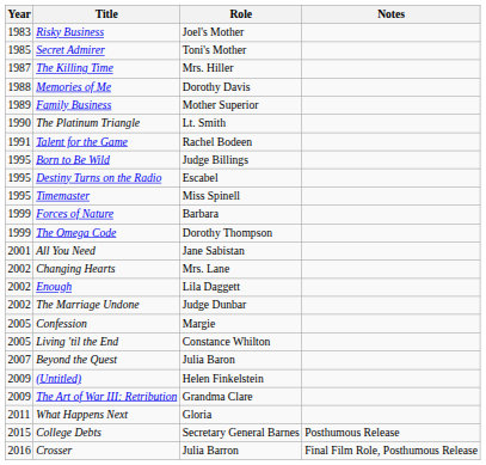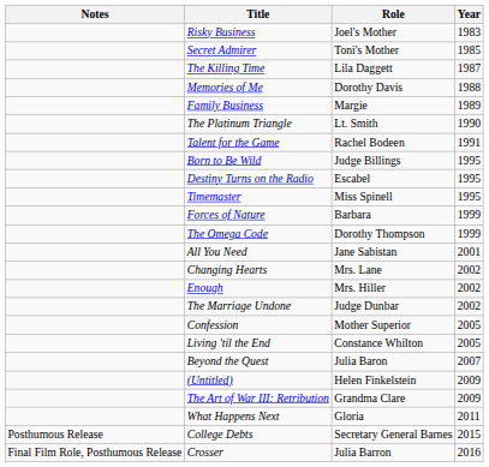 <table class="wikitable sortable">
 <tr>
-<th>Year</th>
+<th>Notes</th>
 <th>Title</th>
 <th>Role</th>
-<th>Notes</th>
+<th>Year</th>
 </tr>
 <tr>
-<td>1983</td>
+<td></td>
 <td><em><a href='#'>Risky Business</a></em></td>
 <td>Joel's Mother</td>
-<td></td>
+<td>1983</td>
 </tr>
 <tr>
-<td>1985</td>
+<td></td>
 <td><a href='#'><em>Secret Admirer</em></a></td>
 <td>Toni's Mother</td>
-<td></td>
+<td>1985</td>
 </tr>
 <tr>
+<td></td>
+<td><a href='#'><em>The Killing Time</em></a></td>
+<td>Lila Daggett</td>
 <td>1987</td>
-<td><a href='#'><em>The Killing Time</em></a></td>
-<td>Mrs. Hiller</td>
-<td></td>
 </tr>
 <tr>
-<td>1988</td>
+<td></td>
 <td><em><a href='#'>Memories of Me</a></em></td>
 <td>Dorothy Davis</td>
-<td></td>
+<td>1988</td>
 </tr>
 <tr>
+<td></td>
+<td><a href='#'><em>Family Business</em></a></td>
+<td>Margie</td>
 <td>1989</td>
-<td><a href='#'><em>Family Business</em></a></td>
-<td>Mother Superior</td>
-<td></td>
 </tr>
 <tr>
-<td>1990</td>
+<td></td>
 <td><em>The Platinum Triangle</em></td>
 <td>Lt. Smith</td>
-<td></td>
+<td>1990</td>
 </tr>
 <tr>
-<td>1991</td>
+<td></td>
 <td><em><a href='#'>Talent for the Game</a></em></td>
 <td>Rachel Bodeen</td>
-<td></td>
+<td>1991</td>
 </tr>
 <tr>
-<td>1995</td>
+<td></td>
 <td><a href='#'><em>Born to Be Wild</em></a></td>
 <td>Judge Billings</td>
-<td></td>
+<td>1995</td>
 </tr>
 <tr>
-<td>1995</td>
+<td></td>
 <td><em><a href='#'>Destiny Turns on the Radio</a></em></td>
 <td>Escabel</td>
-<td></td>
+<td>1995</td>
 </tr>
 <tr>
-<td>1995</td>
+<td></td>
 <td><a href='#'><em>Timemaster</em></a></td>
 <td>Miss Spinell</td>
-<td></td>
+<td>1995</td>
 </tr>
 <tr>
-<td>1999</td>
+<td></td>
 <td><a href='#'><em>Forces of Nature</em></a></td>
 <td>Barbara</td>
-<td></td>
+<td>1999</td>
 </tr>
 <tr>
-<td>1999</td>
+<td></td>
 <td><em><a href='#'>The Omega Code</a></em></td>
 <td>Dorothy Thompson</td>
-<td></td>
+<td>1999</td>
 </tr>
 <tr>
-<td>2001</td>
+<td></td>
 <td><em>All You Need</em></td>
 <td>Jane Sabistan</td>
-<td></td>
+<td>2001</td>
 </tr>
 <tr>
-<td>2002</td>
+<td></td>
 <td><em>Changing Hearts</em></td>
 <td>Mrs. Lane</td>
-<td></td>
+<td>2002</td>
 </tr>
 <tr>
+<td></td>
+<td><a href='#'><em>Enough</em></a></td>
+<td>Mrs. Hiller</td>
 <td>2002</td>
-<td><a href='#'><em>Enough</em></a></td>
-<td>Lila Daggett</td>
-<td></td>
 </tr>
 <tr>
-<td>2002</td>
+<td></td>
 <td><em>The Marriage Undone</em></td>
 <td>Judge Dunbar</td>
-<td></td>
+<td>2002</td>
 </tr>
 <tr>
+<td></td>
+<td><em>Confession</em></td>
+<td>Mother Superior</td>
 <td>2005</td>
-<td><em>Confession</em></td>
-<td>Margie</td>
-<td></td>
 </tr>
 <tr>
-<td>2005</td>
+<td></td>
 <td><em>Living 'til the End</em></td>
 <td>Constance Whilton</td>
-<td></td>
+<td>2005</td>
 </tr>
 <tr>
-<td>2007</td>
+<td></td>
 <td><em>Beyond the Quest</em></td>
 <td>Julia Baron</td>
-<td></td>
+<td>2007</td>
 </tr>
 <tr>
-<td>2009</td>
+<td></td>
 <td><a href='#'><em>(Untitled)</em></a></td>
 <td>Helen Finkelstein</td>
-<td></td>
+<td>2009</td>
 </tr>
 <tr>
-<td>2009</td>
+<td></td>
 <td><em><a href='#'>The Art of War III: Retribution</a></em></td>
 <td>Grandma Clare</td>
-<td></td>
+<td>2009</td>
 </tr>
 <tr>
-<td>2011</td>
+<td></td>
 <td><em>What Happens Next</em></td>
 <td>Gloria</td>
-<td></td>
+<td>2011</td>
 </tr>
 <tr>
-<td>2015</td>
+<td>Posthumous Release</td>
 <td><em>College Debts</em></td>
 <td>Secretary General Barnes</td>
-<td>Posthumous Release</td>
+<td>2015</td>
 </tr>
 <tr>
-<td>2016</td>
+<td>Final Film Role, Posthumous Release</td>
 <td><em>Crosser</em></td>
 <td>Julia Barron</td>
-<td>Final Film Role, Posthumous Release</td>
+<td>2016</td>
 </tr>
 </table>
